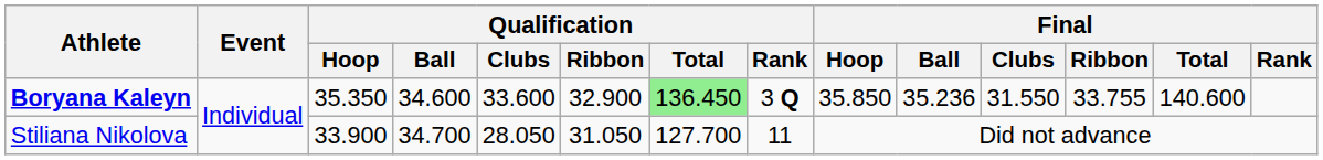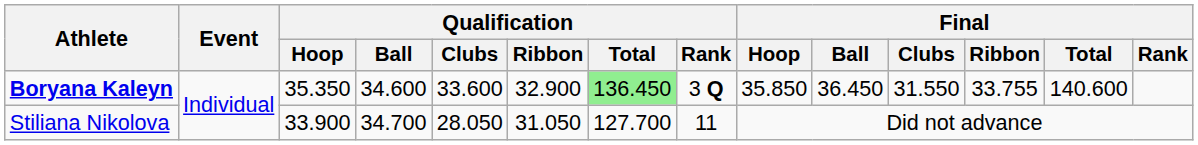 <table class=wikitable style="font-size:90%">
 <tr>
 <th rowspan=2>Athlete</th>
 <th rowspan=2>Event</th>
 <th colspan=6>Qualification</th>
 <th colspan=6>Final</th>
 </tr>
 <tr style="font-size:95%">
 <th>Hoop</th>
 <th>Ball</th>
 <th>Clubs</th>
 <th>Ribbon</th>
 <th>Total</th>
 <th>Rank</th>
 <th>Hoop</th>
 <th>Ball</th>
 <th>Clubs</th>
 <th>Ribbon</th>
 <th>Total</th>
 <th>Rank</th>
 </tr>
 <tr align=center>
 <td align=left><strong><a href='#'>Boryana Kaleyn</a></strong></td>
 <td align=left rowspan=2><a href='#'>Individual</a></td>
 <td>35.350</td>
 <td>34.600</td>
 <td>33.600</td>
 <td>32.900</td>
 <td style="background: lightgreen;">136.450</td>
 <td>3 <strong>Q</strong></td>
 <td>35.850</td>
-<td>35.236</td>
+<td>36.450</td>
 <td>31.550</td>
 <td>33.755</td>
 <td>140.600</td>
 <td></td>
 </tr>
 <tr align=center>
 <td align=left><a href='#'>Stiliana Nikolova</a></td>
 <td>33.900</td>
 <td>34.700</td>
 <td>28.050</td>
 <td>31.050</td>
 <td>127.700</td>
 <td>11</td>
 <td colspan=6>Did not advance</td>
 </tr>
 </table>
